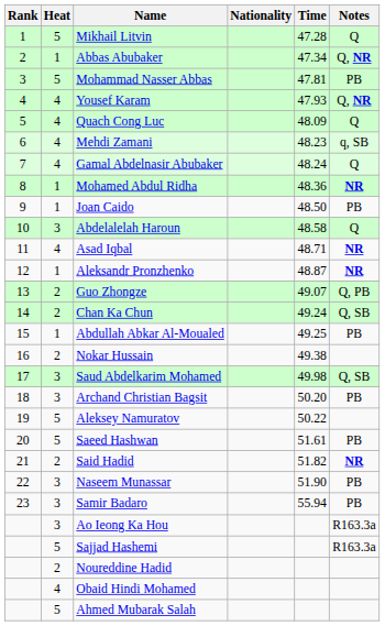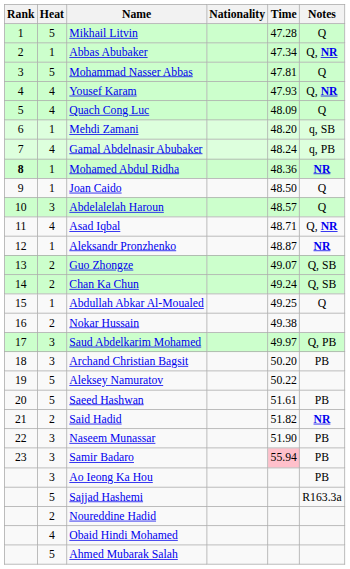 <table class="wikitable sortable" style="text-align:center;font-size:95%">
 <tr>
 <th>Rank</th>
 <th>Heat</th>
 <th>Name</th>
 <th>Nationality</th>
 <th>Time</th>
 <th>Notes</th>
 </tr>
 <tr bgcolor=ccffcc>
 <td>1</td>
 <td>5</td>
 <td align=left><a href='#'>Mikhail Litvin</a></td>
 <td align=left></td>
 <td>47.28</td>
 <td>Q</td>
 </tr>
 <tr bgcolor=ccffcc>
 <td>2</td>
 <td>1</td>
 <td align=left><a href='#'>Abbas Abubaker</a></td>
 <td align=left></td>
 <td>47.34</td>
 <td>Q, <strong><a href='#'>NR</a></strong></td>
 </tr>
 <tr bgcolor=ccffcc>
 <td>3</td>
 <td>5</td>
 <td align=left><a href='#'>Mohammad Nasser Abbas</a></td>
 <td align=left></td>
 <td>47.81</td>
-<td>PB</td>
+<td>Q</td>
 </tr>
 <tr bgcolor=ccffcc>
 <td>4</td>
 <td>4</td>
 <td align=left><a href='#'>Yousef Karam</a></td>
 <td align=left></td>
 <td>47.93</td>
 <td>Q, <strong><a href='#'>NR</a></strong></td>
 </tr>
 <tr bgcolor=ccffcc>
 <td>5</td>
 <td>4</td>
 <td align=left><a href='#'>Quach Cong Luc</a></td>
 <td align=left></td>
 <td>48.09</td>
 <td>Q</td>
 </tr>
 <tr bgcolor=ddffdd>
 <td>6</td>
-<td>4</td>
+<td>1</td>
 <td align=left><a href='#'>Mehdi Zamani</a></td>
 <td align=left></td>
-<td>48.23</td>
+<td>48.20</td>
 <td>q, SB</td>
 </tr>
 <tr bgcolor=ddffdd>
 <td>7</td>
 <td>4</td>
 <td align=left><a href='#'>Gamal Abdelnasir Abubaker</a></td>
 <td align=left></td>
 <td>48.24</td>
-<td>Q</td>
+<td>q, PB</td>
 </tr>
 <tr bgcolor=ccffcc>
-<td>8</td>
+<td><strong>8</strong></td>
 <td>1</td>
 <td align=left><a href='#'>Mohamed Abdul Ridha</a></td>
 <td align=left></td>
 <td>48.36</td>
 <td><strong><a href='#'>NR</a></strong></td>
 </tr>
 <tr>
 <td>9</td>
 <td>1</td>
 <td align=left><a href='#'>Joan Caido</a></td>
 <td align=left></td>
 <td>48.50</td>
-<td>PB</td>
+<td>Q</td>
 </tr>
 <tr bgcolor=ccffcc>
 <td>10</td>
 <td>3</td>
 <td align=left><a href='#'>Abdelalelah Haroun</a></td>
 <td align=left></td>
-<td>48.58</td>
+<td>48.57</td>
 <td>Q</td>
 </tr>
 <tr>
 <td>11</td>
 <td>4</td>
 <td align=left><a href='#'>Asad Iqbal</a></td>
 <td align=left></td>
 <td>48.71</td>
-<td><strong><a href='#'>NR</a></strong></td>
+<td>Q, <strong><a href='#'>NR</a></strong></td>
 </tr>
 <tr>
 <td>12</td>
 <td>1</td>
 <td align=left><a href='#'>Aleksandr Pronzhenko</a></td>
 <td align=left></td>
 <td>48.87</td>
 <td><strong><a href='#'>NR</a></strong></td>
 </tr>
 <tr bgcolor=ccffcc>
 <td>13</td>
 <td>2</td>
 <td align=left><a href='#'>Guo Zhongze</a></td>
 <td align=left></td>
 <td>49.07</td>
-<td>Q, PB</td>
+<td>Q, SB</td>
 </tr>
 <tr bgcolor=ccffcc>
 <td>14</td>
 <td>2</td>
 <td align=left><a href='#'>Chan Ka Chun</a></td>
 <td align=left></td>
 <td>49.24</td>
 <td>Q, SB</td>
 </tr>
 <tr>
 <td>15</td>
 <td>1</td>
 <td align=left><a href='#'>Abdullah Abkar Al-Moualed</a></td>
 <td align=left></td>
 <td>49.25</td>
-<td>PB</td>
+<td>Q</td>
 </tr>
 <tr>
 <td>16</td>
 <td>2</td>
 <td align=left><a href='#'>Nokar Hussain</a></td>
 <td align=left></td>
 <td>49.38</td>
 <td></td>
 </tr>
 <tr bgcolor=ccffcc>
 <td>17</td>
 <td>3</td>
 <td align=left><a href='#'>Saud Abdelkarim Mohamed</a></td>
 <td align=left></td>
-<td>49.98</td>
-<td>Q, SB</td>
+<td>49.97</td>
+<td>Q, PB</td>
 </tr>
 <tr>
 <td>18</td>
 <td>3</td>
 <td align=left><a href='#'>Archand Christian Bagsit</a></td>
 <td align=left></td>
 <td>50.20</td>
 <td>PB</td>
 </tr>
 <tr>
 <td>19</td>
 <td>5</td>
 <td align=left><a href='#'>Aleksey Namuratov</a></td>
 <td align=left></td>
 <td>50.22</td>
 <td></td>
 </tr>
 <tr>
 <td>20</td>
 <td>5</td>
 <td align=left><a href='#'>Saeed Hashwan</a></td>
 <td align=left></td>
 <td>51.61</td>
 <td>PB</td>
 </tr>
 <tr>
 <td>21</td>
 <td>2</td>
 <td align=left><a href='#'>Said Hadid</a></td>
 <td align=left></td>
 <td>51.82</td>
 <td><strong><a href='#'>NR</a></strong></td>
 </tr>
 <tr>
 <td>22</td>
 <td>3</td>
 <td align=left><a href='#'>Naseem Munassar</a></td>
 <td align=left></td>
 <td>51.90</td>
 <td>PB</td>
 </tr>
 <tr>
 <td>23</td>
 <td>3</td>
 <td align=left><a href='#'>Samir Badaro</a></td>
 <td align=left></td>
-<td>55.94</td>
+<td style="background: pink;">55.94</td>
 <td>PB</td>
 </tr>
 <tr>
 <td></td>
 <td>3</td>
 <td align=left><a href='#'>Ao Ieong Ka Hou</a></td>
 <td align=left></td>
 <td></td>
-<td>R163.3a</td>
+<td>PB</td>
 </tr>
 <tr>
 <td></td>
 <td>5</td>
 <td align=left><a href='#'>Sajjad Hashemi</a></td>
 <td align=left></td>
 <td></td>
 <td>R163.3a</td>
 </tr>
 <tr>
 <td></td>
 <td>2</td>
 <td align=left><a href='#'>Noureddine Hadid</a></td>
 <td align=left></td>
 <td></td>
 <td></td>
 </tr>
 <tr>
 <td></td>
 <td>4</td>
 <td align=left><a href='#'>Obaid Hindi Mohamed</a></td>
 <td align=left></td>
 <td></td>
 <td></td>
 </tr>
 <tr>
 <td></td>
 <td>5</td>
 <td align=left><a href='#'>Ahmed Mubarak Salah</a></td>
 <td align=left></td>
 <td></td>
 <td></td>
 </tr>
 </table>
